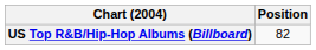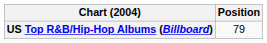 <table class="wikitable sortable plainrowheaders" style="text-align:center">
 <tr>
 <th scope="col">Chart (2004)</th>
 <th scope="col">Position</th>
 </tr>
 <tr>
 <th scope="row">US <a href='#'>Top R&B/Hip-Hop Albums</a> (<em><a href='#'>Billboard</a></em>)</th>
-<td>82</td>
+<td>79</td>
 </tr>
 </table>
